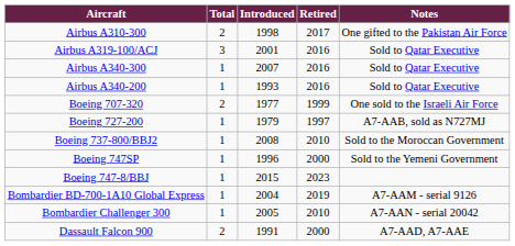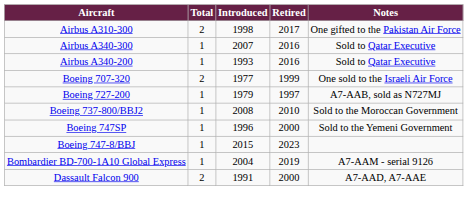 <table class="wikitable" style="margin:0.5em auto;text-align:center">
 <tr style="color:white;">
 <th style="background-color:#662046;">Aircraft</th>
 <th style="background-color:#662046;">Total</th>
 <th style="background-color:#662046;">Introduced</th>
 <th style="background-color:#662046;">Retired</th>
 <th style="background-color:#662046;">Notes</th>
 </tr>
 <tr>
 <td><a href='#'>Airbus A310-300</a></td>
 <td>2</td>
 <td>1998</td>
 <td>2017</td>
 <td>One gifted to the <a href='#'>Pakistan Air Force</a></td>
-</tr>
-<tr>
-<td><a href='#'>Airbus A319-100/ACJ</a></td>
-<td>3</td>
-<td>2001</td>
-<td>2016</td>
-<td>Sold to <a href='#'>Qatar Executive</a></td>
 </tr>
 <tr>
 <td><a href='#'>Airbus A340-300</a></td>
 <td>1</td>
 <td>2007</td>
 <td>2016</td>
 <td>Sold to <a href='#'>Qatar Executive</a></td>
 </tr>
 <tr>
 <td><a href='#'>Airbus A340-200</a></td>
 <td>1</td>
 <td>1993</td>
 <td>2016</td>
 <td>Sold to <a href='#'>Qatar Executive</a></td>
 </tr>
 <tr>
 <td><a href='#'>Boeing 707-320</a></td>
 <td>2</td>
 <td>1977</td>
 <td>1999</td>
 <td>One sold to the <a href='#'>Israeli Air Force</a></td>
 </tr>
 <tr>
 <td><a href='#'>Boeing 727-200</a></td>
 <td>1</td>
 <td>1979</td>
 <td>1997</td>
 <td>A7-AAB, sold as N727MJ</td>
 </tr>
 <tr>
 <td><a href='#'>Boeing 737-800/BBJ2</a></td>
 <td>1</td>
 <td>2008</td>
 <td>2010</td>
 <td>Sold to the Moroccan Government</td>
 </tr>
 <tr>
 <td><a href='#'>Boeing 747SP</a></td>
 <td>1</td>
 <td>1996</td>
 <td>2000</td>
 <td>Sold to the Yemeni Government</td>
 </tr>
 <tr>
 <td><a href='#'>Boeing 747-8/BBJ</a></td>
 <td>1</td>
 <td>2015</td>
 <td>2023</td>
 <td></td>
 </tr>
 <tr>
 <td><a href='#'>Bombardier BD-700-1A10 Global Express</a></td>
 <td>1</td>
 <td>2004</td>
 <td>2019</td>
 <td>A7-AAM - serial 9126</td>
 </tr>
 <tr>
-<td><a href='#'>Bombardier Challenger 300</a></td>
-<td>1</td>
-<td>2005</td>
-<td>2010</td>
-<td>A7-AAN - serial 20042</td>
-</tr>
-<tr>
 <td><a href='#'>Dassault Falcon 900</a></td>
 <td>2</td>
 <td>1991</td>
 <td>2000</td>
 <td>A7-AAD, A7-AAE</td>
 </tr>
 </table>
